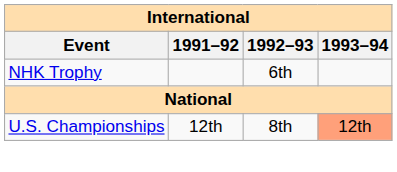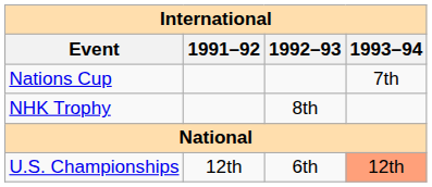 <table class="wikitable" style="text-align:center">
 <tr>
 <th style="background-color: #ffdead; " colspan=4 align=center>International</th>
 </tr>
 <tr>
 <th>Event</th>
 <th>1991–92</th>
 <th>1992–93</th>
 <th>1993–94</th>
 </tr>
 <tr>
+<td align=left><a href='#'>Nations Cup</a></td>
+<td></td>
+<td></td>
+<td>7th</td>
+</tr>
+<tr>
 <td align=left><a href='#'>NHK Trophy</a></td>
 <td></td>
-<td>6th</td>
+<td>8th</td>
 <td></td>
 </tr>
 <tr>
 <th style="background-color: #ffdead; " colspan=4 align=center>National</th>
 </tr>
 <tr>
 <td align=left><a href='#'>U.S. Championships</a></td>
 <td>12th</td>
-<td>8th</td>
+<td>6th</td>
 <td style="background: lightsalmon;">12th</td>
 </tr>
 </table>
